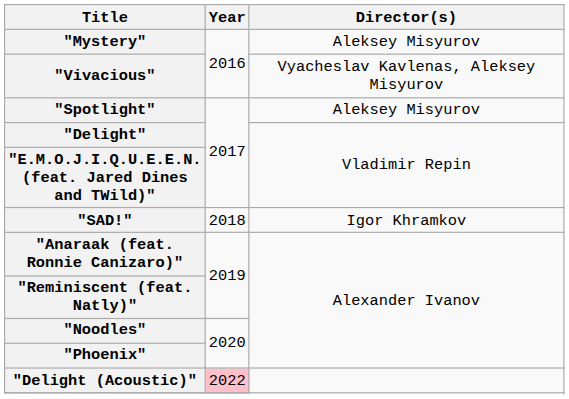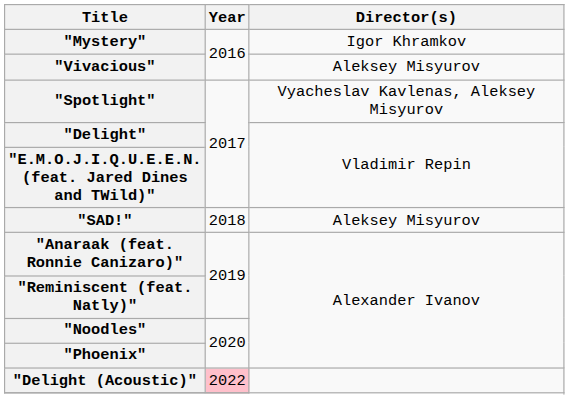 <table class="wikitable plainrowheaders" style="text-align:center;">
 <tr>
 <th scope="col" style="width:12em;">Title</th>
 <th scope="col" style="width:2em;">Year</th>
 <th scope="col" style="width:20em;">Director(s)</th>
 </tr>
 <tr>
 <th scope="row">"Mystery"</th>
 <td rowspan="2">2016</td>
-<td>Aleksey Misyurov</td>
+<td>Igor Khramkov</td>
 </tr>
 <tr>
 <th scope="row">"Vivacious"</th>
-<td>Vyacheslav Kavlenas, Aleksey Misyurov</td>
+<td>Aleksey Misyurov</td>
 </tr>
 <tr>
 <th scope="row">"Spotlight"</th>
 <td rowspan="3">2017</td>
-<td>Aleksey Misyurov</td>
+<td>Vyacheslav Kavlenas, Aleksey Misyurov</td>
 </tr>
 <tr>
 <th scope="row">"Delight"</th>
 <td rowspan="2">Vladimir Repin</td>
 </tr>
 <tr>
 <th scope="row">"E.M.O.J.I.Q.U.E.E.N. (feat. Jared Dines and TWild)"</th>
 </tr>
 <tr>
 <th scope="row">"SAD!"</th>
 <td>2018</td>
-<td>Igor Khramkov</td>
+<td>Aleksey Misyurov</td>
 </tr>
 <tr>
 <th scope="row">"Anaraak (feat. Ronnie Canizaro)" </th>
 <td rowspan="2">2019</td>
 <td rowspan="4">Alexander Ivanov</td>
 </tr>
 <tr>
 <th scope="row">"Reminiscent (feat. Natly)"</th>
 </tr>
 <tr>
 <th scope="row">"Noodles"</th>
 <td rowspan="2">2020</td>
 </tr>
 <tr>
 <th scope="row">"Phoenix"</th>
 </tr>
 <tr>
 <th scope="row">"Delight (Acoustic)"</th>
 <td style="background: pink;">2022</td>
 </tr>
 <tr>
 </tr>
 </table>
